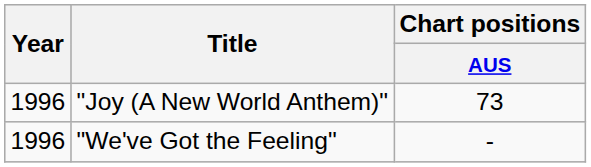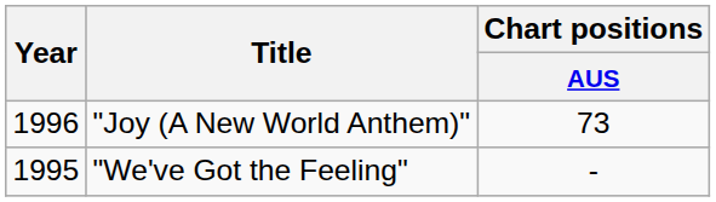 <table class="wikitable">
 <tr>
 <th rowspan="2">Year</th>
 <th rowspan="2">Title</th>
 <th colspan="1">Chart positions</th>
 </tr>
 <tr>
 <th><small><a href='#'>AUS</a></small><br></th>
 </tr>
 <tr>
 <td>1996</td>
 <td>"Joy (A New World Anthem)"</td>
 <td align="center">73</td>
 </tr>
 <tr>
-<td>1996</td>
+<td>1995</td>
 <td>"We've Got the Feeling"</td>
 <td align="center">-</td>
 </tr>
 </table>
